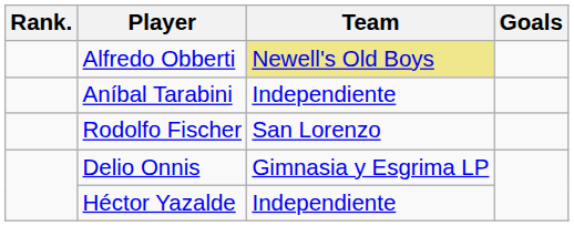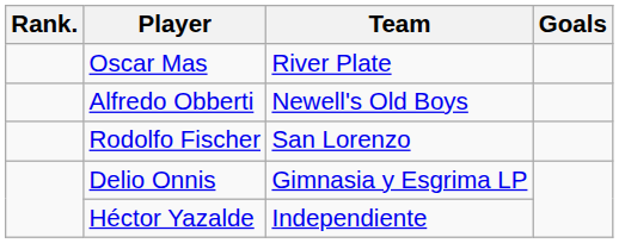 <table class="wikitable" style="text-align:">
 <tr>
 <th>Rank.</th>
 <th>Player</th>
 <th>Team</th>
 <th>Goals</th>
 </tr>
 <tr>
 <td></td>
-<td> <a href='#'>Alfredo Obberti</a></td>
-<td style="background: khaki;"><a href='#'>Newell's Old Boys</a></td>
+<td> <a href='#'>Oscar Mas</a></td>
+<td><a href='#'>River Plate</a></td>
 <td></td>
 </tr>
 <tr>
 <td></td>
-<td> <a href='#'>Aníbal Tarabini</a></td>
-<td><a href='#'>Independiente</a></td>
+<td> <a href='#'>Alfredo Obberti</a></td>
+<td><a href='#'>Newell's Old Boys</a></td>
 <td></td>
 </tr>
 <tr>
 <td></td>
 <td> <a href='#'>Rodolfo Fischer</a></td>
 <td><a href='#'>San Lorenzo</a></td>
 <td></td>
 </tr>
 <tr>
 <td rowspan=2></td>
 <td> <a href='#'>Delio Onnis</a></td>
 <td><a href='#'>Gimnasia y Esgrima LP</a></td>
 <td rowspan=2></td>
 </tr>
 <tr>
 <td> <a href='#'>Héctor Yazalde</a></td>
 <td><a href='#'>Independiente</a></td>
 </tr>
 </table>
